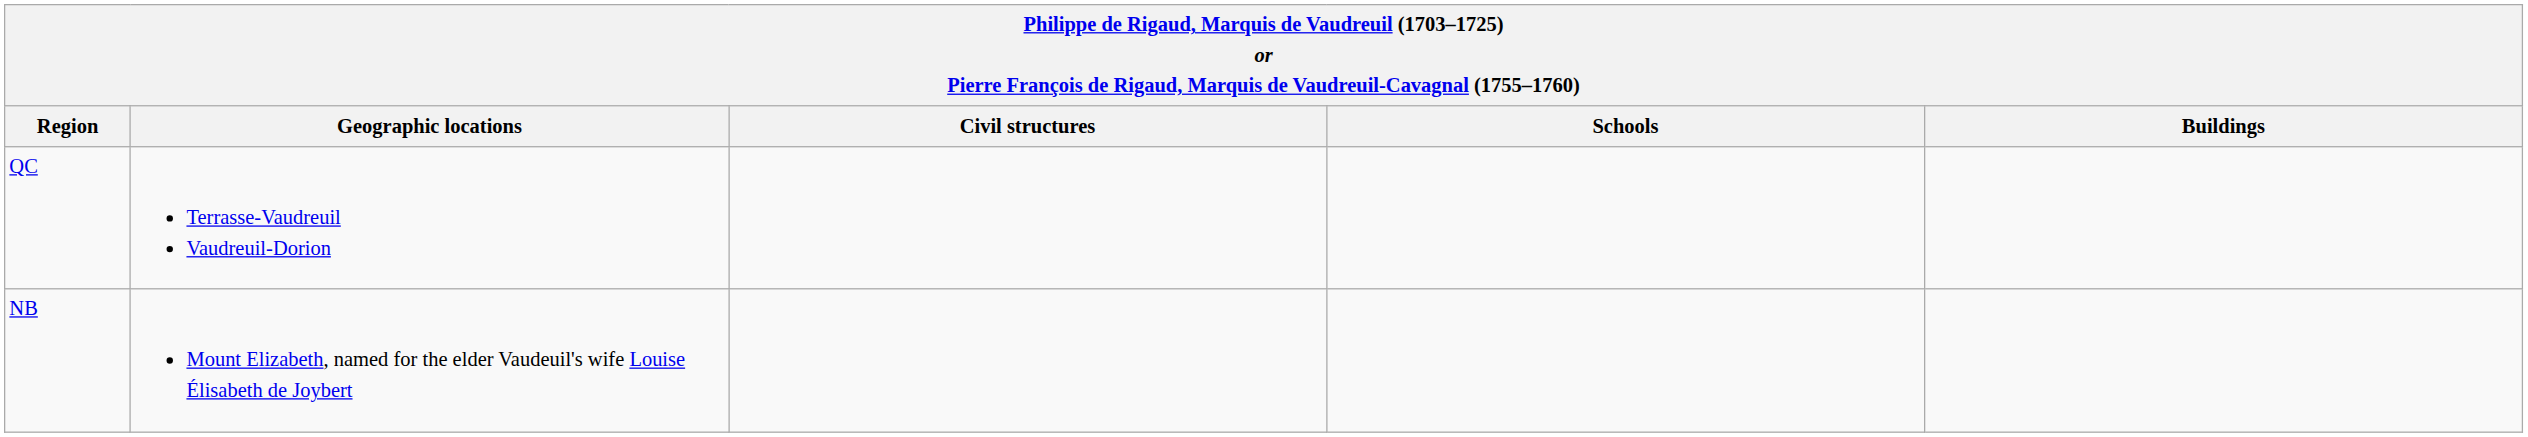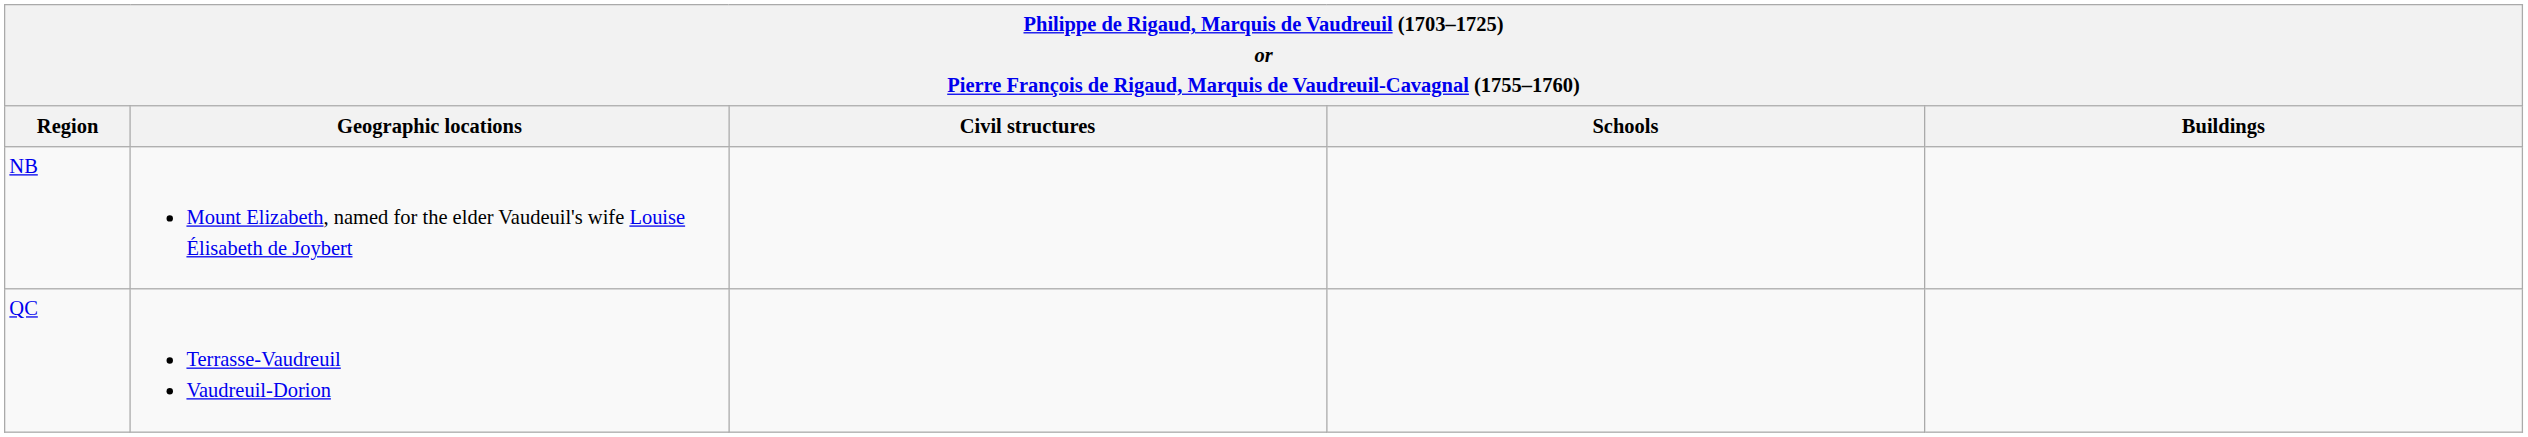 <table class="wikitable" style="font-size:1.00em; line-height:1.5em;">
 <tr>
 <th colspan="5">  <a href='#'>Philippe de Rigaud, Marquis de Vaudreuil</a> (1703–1725)<br><em>or</em><br><a href='#'>Pierre François de Rigaud, Marquis de Vaudreuil-Cavagnal</a> (1755–1760)</th>
 </tr>
 <tr>
 <th width="5%">Region</th>
 <th width="23.75%">Geographic locations</th>
 <th width="23.75%">Civil structures</th>
 <th width="23.75%">Schools</th>
 <th width="23.75%">Buildings</th>
 </tr>
 <tr>
+<td align=left valign=top> <a href='#'>NB</a></td>
+<td align=left valign=top><br><ul><li><a href='#'>Mount Elizabeth</a>, named for the elder Vaudeuil's wife <a href='#'>Louise Élisabeth de Joybert</a></li></ul></td>
+<td></td>
+<td></td>
+<td></td>
+</tr>
+<tr>
 <td align=left valign=top> <a href='#'>QC</a></td>
 <td align=left valign=top><br><ul><li><a href='#'>Terrasse-Vaudreuil</a></li><li><a href='#'>Vaudreuil-Dorion</a></li></ul></td>
 <td></td>
 <td></td>
 <td></td>
 </tr>
-<tr>
-<td align=left valign=top> <a href='#'>NB</a></td>
-<td align=left valign=top><br><ul><li><a href='#'>Mount Elizabeth</a>, named for the elder Vaudeuil's wife <a href='#'>Louise Élisabeth de Joybert</a></li></ul></td>
-<td></td>
-<td></td>
-<td></td>
-</tr>
 </table>
